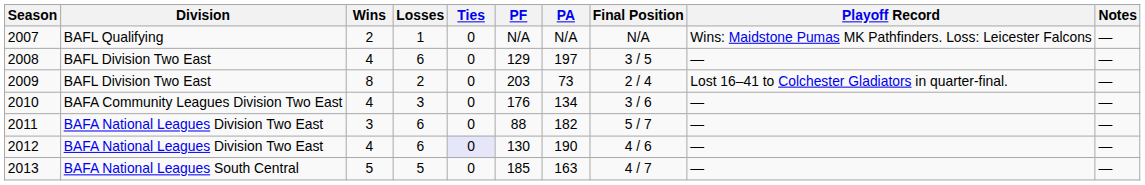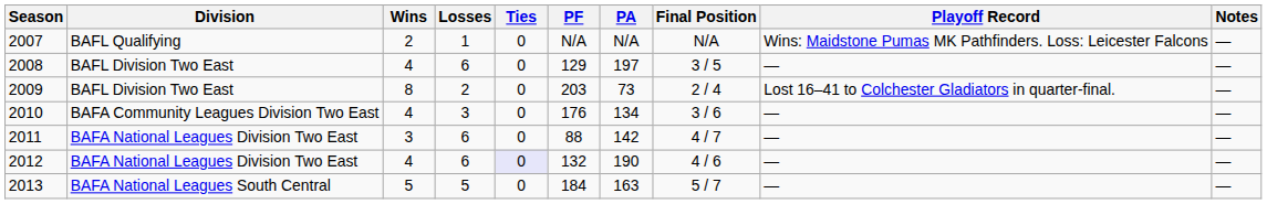 <table class="wikitable" style="font-size: 85%;">
 <tr>
 <th>Season</th>
 <th>Division</th>
 <th width="40px">Wins</th>
 <th width="40px">Losses</th>
 <th width="40px"><a href='#'>Ties</a></th>
 <th width="40px"><a href='#'>PF</a></th>
 <th width="40px"><a href='#'>PA</a></th>
 <th>Final Position</th>
 <th><a href='#'>Playoff</a> Record</th>
 <th>Notes</th>
 </tr>
 <tr valign="top">
 <td>2007</td>
 <td>BAFL Qualifying</td>
 <td align="center">2</td>
 <td align="center">1</td>
 <td align="center">0</td>
 <td align="center">N/A</td>
 <td align="center">N/A</td>
 <td align="center">N/A</td>
 <td>Wins: <a href='#'>Maidstone Pumas</a> MK Pathfinders. Loss: Leicester Falcons</td>
 <td>—</td>
 </tr>
 <tr valign="top">
 <td>2008</td>
 <td>BAFL Division Two East</td>
 <td align="center">4</td>
 <td align="center">6</td>
 <td align="center">0</td>
 <td align="center">129</td>
 <td align="center">197</td>
 <td align="center">3 / 5</td>
 <td>—</td>
 <td>—</td>
 </tr>
 <tr valign="top">
 <td>2009</td>
 <td>BAFL Division Two East</td>
 <td align="center">8</td>
 <td align="center">2</td>
 <td align="center">0</td>
 <td align="center">203</td>
 <td align="center">73</td>
 <td align="center">2 / 4</td>
 <td>Lost 16–41 to <a href='#'>Colchester Gladiators</a> in quarter-final.</td>
 <td>—</td>
 </tr>
 <tr valign="top">
 <td>2010</td>
 <td>BAFA Community Leagues Division Two East</td>
 <td align="center">4</td>
 <td align="center">3</td>
 <td align="center">0</td>
 <td align="center">176</td>
 <td align="center">134</td>
 <td align="center">3 / 6</td>
 <td>—</td>
 <td>—</td>
 </tr>
 <tr valign="top">
 <td>2011</td>
 <td><a href='#'>BAFA National Leagues</a> Division Two East</td>
 <td align="center">3</td>
 <td align="center">6</td>
 <td align="center">0</td>
 <td align="center">88</td>
-<td align="center">182</td>
-<td align="center">5 / 7</td>
+<td align="center">142</td>
+<td align="center">4 / 7</td>
 <td>—</td>
 <td>—</td>
 </tr>
 <tr valign="top">
 <td>2012</td>
 <td><a href='#'>BAFA National Leagues</a> Division Two East</td>
 <td align="center">4</td>
 <td align="center">6</td>
 <td align="center" style="background: lavender;">0</td>
-<td align="center">130</td>
+<td align="center">132</td>
 <td align="center">190</td>
 <td align="center">4 / 6</td>
 <td>—</td>
 <td>—</td>
 </tr>
 <tr valign="top">
 <td>2013</td>
 <td><a href='#'>BAFA National Leagues</a> South Central</td>
 <td align="center">5</td>
 <td align="center">5</td>
 <td align="center">0</td>
-<td align="center">185</td>
+<td align="center">184</td>
 <td align="center">163</td>
-<td align="center">4 / 7</td>
+<td align="center">5 / 7</td>
 <td>—</td>
 <td>—</td>
 </tr>
 </table>
